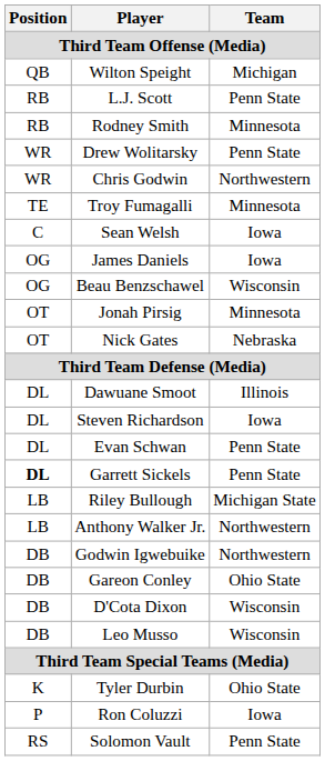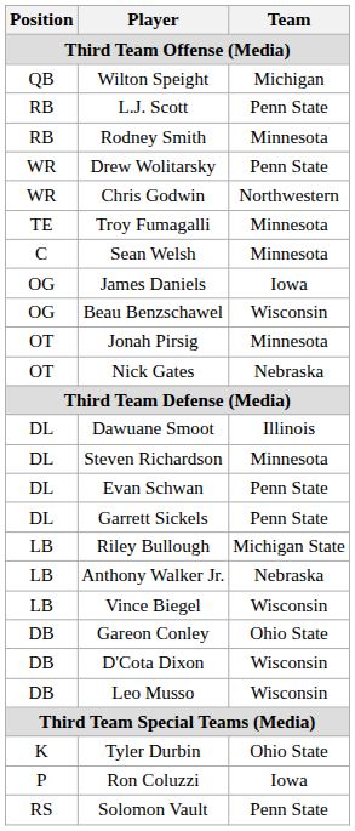 <table class="wikitable sortable">
 <tr>
 <th>Position</th>
 <th>Player</th>
 <th>Team</th>
 </tr>
 <tr>
 <td colspan="3" style="text-align:center; background:#ddd;"><strong>Third Team Offense (Media)</strong></td>
 </tr>
 <tr style="text-align:center;">
 <td style="background:white">QB</td>
 <td style="background:white">Wilton Speight</td>
 <td style="background:white">Michigan</td>
 </tr>
 <tr style="text-align:center;">
 <td style="background:white">RB</td>
 <td style="background:white">L.J. Scott</td>
 <td style="background:white">Penn State</td>
 </tr>
 <tr style="text-align:center;">
 <td style="background:white">RB</td>
 <td style="background:white">Rodney Smith</td>
 <td style="background:white">Minnesota</td>
 </tr>
 <tr style="text-align:center;">
 <td style="background:white">WR</td>
 <td style="background:white">Drew Wolitarsky</td>
 <td style="background:white">Penn State</td>
 </tr>
 <tr style="text-align:center;">
 <td style="background:white">WR</td>
 <td style="background:white">Chris Godwin</td>
 <td style="background:white">Northwestern</td>
 </tr>
 <tr style="text-align:center;">
 <td style="background:white">TE</td>
 <td style="background:white">Troy Fumagalli</td>
 <td style="background:white">Minnesota</td>
 </tr>
 <tr style="text-align:center;">
 <td style="background:white">C</td>
 <td style="background:white">Sean Welsh</td>
-<td style="background:white">Iowa</td>
+<td style="background:white">Minnesota</td>
 </tr>
 <tr style="text-align:center;">
 <td style="background:white">OG</td>
 <td style="background:white">James Daniels</td>
 <td style="background:white">Iowa</td>
 </tr>
 <tr style="text-align:center;">
 <td style="background:white">OG</td>
 <td style="background:white">Beau Benzschawel</td>
 <td style="background:white">Wisconsin</td>
 </tr>
 <tr style="text-align:center;">
 <td style="background:white">OT</td>
 <td style="background:white">Jonah Pirsig</td>
 <td style="background:white">Minnesota</td>
 </tr>
 <tr style="text-align:center;">
 <td style="background:white">OT</td>
 <td style="background:white">Nick Gates</td>
 <td style="background:white">Nebraska</td>
 </tr>
 <tr>
 <td colspan="3" style="text-align:center; background:#ddd;"><strong>Third Team Defense (Media)</strong></td>
 </tr>
 <tr style="text-align:center;">
 <td style="background:white">DL</td>
 <td style="background:white">Dawuane Smoot</td>
 <td style="background:white">Illinois</td>
 </tr>
 <tr style="text-align:center;">
 <td style="background:white">DL</td>
 <td style="background:white">Steven Richardson</td>
-<td style="background:white">Iowa</td>
+<td style="background:white">Minnesota</td>
 </tr>
 <tr style="text-align:center;">
 <td style="background:white">DL</td>
 <td style="background:white">Evan Schwan</td>
 <td style="background:white">Penn State</td>
 </tr>
 <tr style="text-align:center;">
-<td style="background:white"><strong>DL</strong></td>
+<td style="background:white">DL</td>
 <td style="background:white">Garrett Sickels</td>
 <td style="background:white">Penn State</td>
 </tr>
 <tr style="text-align:center;">
 <td style="background:white">LB</td>
 <td style="background:white">Riley Bullough</td>
 <td style="background:white">Michigan State</td>
 </tr>
 <tr style="text-align:center;">
 <td style="background:white">LB</td>
 <td style="background:white">Anthony Walker Jr.</td>
-<td style="background:white">Northwestern</td>
+<td style="background:white">Nebraska</td>
 </tr>
 <tr style="text-align:center;">
-<td style="background:white">DB</td>
-<td style="background:white">Godwin Igwebuike</td>
-<td style="background:white">Northwestern</td>
+<td style="background:white">LB</td>
+<td style="background:white">Vince Biegel</td>
+<td style="background:white">Wisconsin</td>
 </tr>
 <tr style="text-align:center;">
 <td style="background:white">DB</td>
 <td style="background:white">Gareon Conley</td>
 <td style="background:white">Ohio State</td>
 </tr>
 <tr style="text-align:center;">
 <td style="background:white">DB</td>
 <td style="background:white">D'Cota Dixon</td>
 <td style="background:white">Wisconsin</td>
 </tr>
 <tr style="text-align:center;">
 <td style="background:white">DB</td>
 <td style="background:white">Leo Musso</td>
 <td style="background:white">Wisconsin</td>
 </tr>
 <tr>
 <td colspan="3" style="text-align:center; background:#ddd;"><strong>Third Team Special Teams (Media)</strong></td>
 </tr>
 <tr style="text-align:center;">
 <td style="background:white">K</td>
 <td style="background:white">Tyler Durbin</td>
 <td style="background:white">Ohio State</td>
 </tr>
 <tr style="text-align:center;">
 <td style="background:white">P</td>
 <td style="background:white">Ron Coluzzi</td>
 <td style="background:white">Iowa</td>
 </tr>
 <tr style="text-align:center;">
 <td style="background:white">RS</td>
 <td style="background:white">Solomon Vault</td>
 <td style="background:white">Penn State</td>
 </tr>
 </table>
